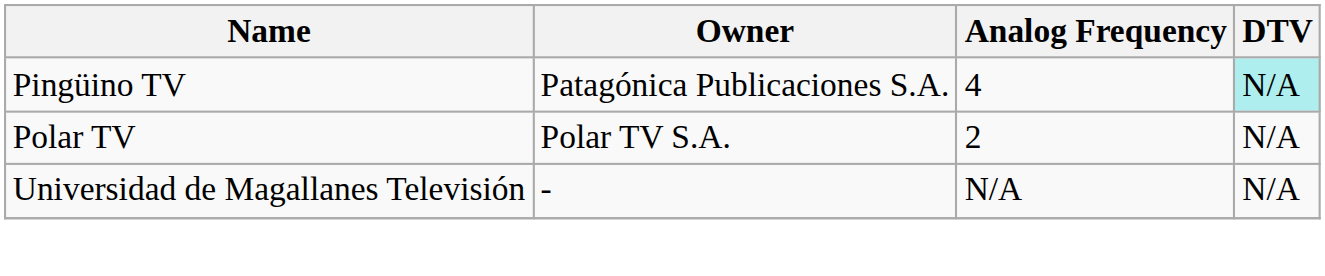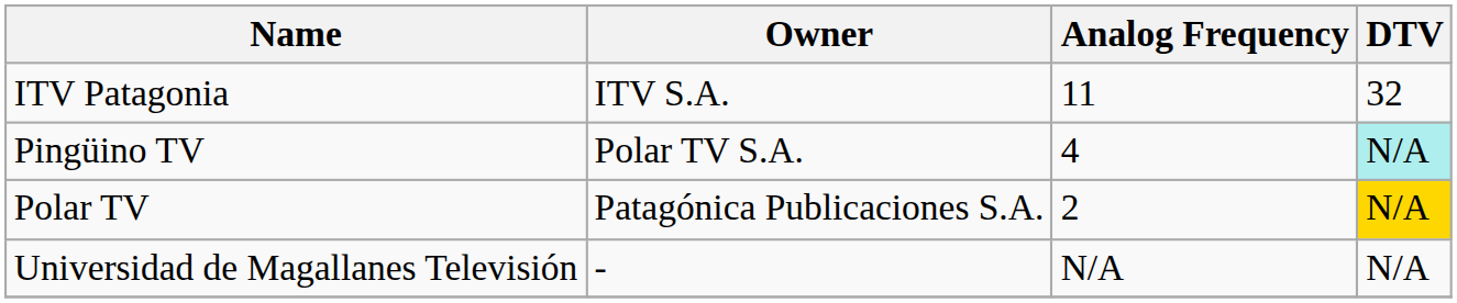 <table class="wikitable">
 <tr>
 <th>Name</th>
 <th>Owner</th>
 <th>Analog Frequency</th>
 <th>DTV</th>
 </tr>
 <tr>
+<td>ITV Patagonia</td>
+<td>ITV S.A.</td>
+<td>11</td>
+<td>32</td>
+</tr>
+<tr>
 <td>Pingüino TV</td>
-<td>Patagónica Publicaciones S.A.</td>
+<td>Polar TV S.A.</td>
 <td>4</td>
 <td style="background: paleturquoise;">N/A</td>
 </tr>
 <tr>
 <td>Polar TV</td>
-<td>Polar TV S.A.</td>
+<td>Patagónica Publicaciones S.A.</td>
 <td>2</td>
-<td>N/A</td>
+<td style="background: gold;">N/A</td>
 </tr>
 <tr>
 <td>Universidad de Magallanes Televisión</td>
 <td>-</td>
 <td>N/A</td>
 <td>N/A</td>
 </tr>
 <tr>
 </tr>
 </table>
